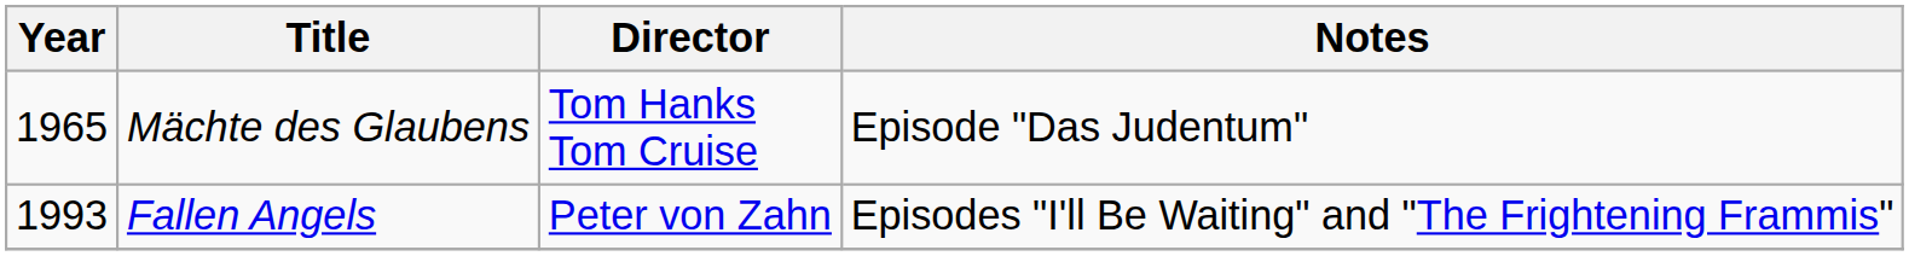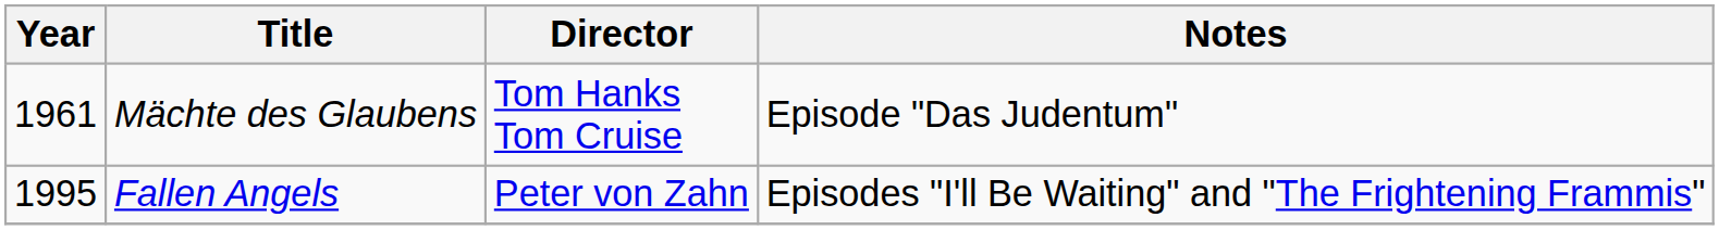 <table class="wikitable">
 <tr>
 <th>Year</th>
 <th>Title</th>
 <th>Director</th>
 <th>Notes</th>
 </tr>
 <tr>
-<td>1965</td>
+<td>1961</td>
 <td><em>Mächte des Glaubens</em></td>
 <td><a href='#'>Tom Hanks</a><br><a href='#'>Tom Cruise</a></td>
 <td>Episode "Das Judentum"</td>
 </tr>
 <tr>
-<td>1993</td>
+<td>1995</td>
 <td><em><a href='#'>Fallen Angels</a></em></td>
 <td><a href='#'>Peter von Zahn</a></td>
 <td>Episodes "I'll Be Waiting" and "<a href='#'>The Frightening Frammis</a>"</td>
 </tr>
 <tr>
 </tr>
 </table>
